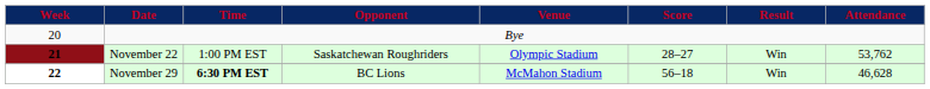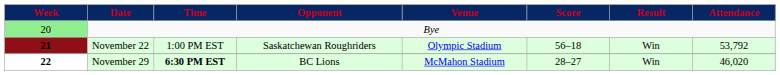 <table class="wikitable sortable sortable" style="font-size: 100%; text-align: center;">
 <tr>
 <th style="background:#072764;color:#c6011f;" width="10%">Week</th>
 <th style="background:#072764;color:#c6011f;" width="8%">Date</th>
 <th style="background:#072764;color:#c6011f;" width="10%">Time</th>
 <th style="background:#072764;color:#c6011f;" width="20%">Opponent</th>
 <th style="background:#072764;color:#c6011f;" width="15%">Venue</th>
 <th style="background:#072764;color:#c6011f;" width="10%">Score</th>
 <th style="background:#072764;color:#c6011f;" width="10%">Result</th>
 <th style="background:#072764;color:#c6011f;" width="10%">Attendance</th>
 </tr>
 <tr>
-<td>20</td>
+<td style="background: lightgreen;">20</td>
 <td colspan=7 align="center"><em>Bye</em></td>
 </tr>
 <tr bgcolor="#ddffdd">
 <td style="text-align:center; background:#900F17;"><span><strong>21</strong></span></td>
 <td>November 22</td>
 <td>1:00 PM EST</td>
 <td>Saskatchewan Roughriders</td>
 <td><a href='#'>Olympic Stadium</a></td>
-<td>28–27</td>
+<td>56–18</td>
 <td>Win</td>
-<td>53,762</td>
+<td>53,792</td>
 </tr>
 <tr>
 </tr>
 <tr bgcolor="#ddffdd">
 <td style="text-align:center; background:white;"><span><strong>22</strong></span></td>
 <td>November 29</td>
 <td><strong>6:30 PM EST</strong></td>
 <td>BC Lions</td>
 <td><a href='#'>McMahon Stadium</a></td>
-<td>56–18</td>
+<td>28–27</td>
 <td>Win</td>
-<td>46,628</td>
+<td>46,020</td>
 </tr>
 </table>
